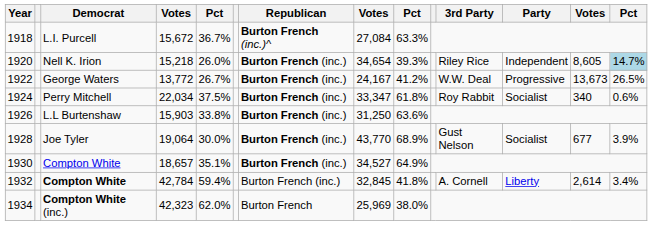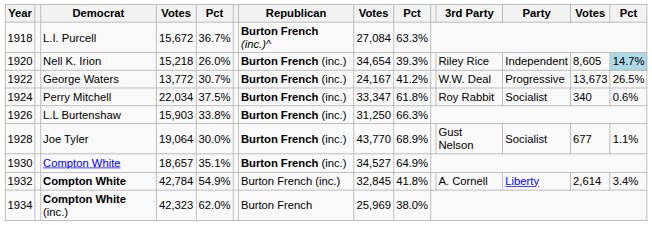 <table class="wikitable" style="margin:0.5em ; font-size:95%">
 <tr>
 <th>Year</th>
 <th></th>
 <th>Democrat</th>
 <th>Votes</th>
 <th>Pct</th>
 <th></th>
 <th>Republican</th>
 <th>Votes</th>
 <th>Pct</th>
 <th></th>
 <th>3rd Party</th>
 <th>Party</th>
 <th>Votes</th>
 <th>Pct</th>
 </tr>
 <tr>
 <td>1918</td>
 <td></td>
 <td>L.I. Purcell</td>
 <td>15,672</td>
 <td>36.7%</td>
 <td></td>
 <td><strong>Burton French</strong> <em>(inc.)</em>^</td>
 <td>27,084</td>
 <td>63.3%</td>
 </tr>
 <tr>
 <td>1920</td>
 <td></td>
 <td>Nell K. Irion</td>
 <td>15,218</td>
 <td>26.0%</td>
 <td></td>
 <td><strong>Burton French</strong> (inc.)</td>
 <td>34,654</td>
 <td>39.3%</td>
 <td></td>
 <td>Riley Rice</td>
 <td>Independent</td>
 <td>8,605</td>
 <td style="background: lightblue;">14.7%</td>
 </tr>
 <tr>
 <td>1922</td>
 <td></td>
 <td>George Waters</td>
 <td>13,772</td>
-<td>26.7%</td>
+<td>30.7%</td>
 <td></td>
 <td><strong>Burton French</strong> (inc.)</td>
 <td>24,167</td>
 <td>41.2%</td>
 <td></td>
 <td>W.W. Deal</td>
 <td>Progressive</td>
 <td>13,673</td>
 <td>26.5%</td>
 </tr>
 <tr>
 <td>1924</td>
 <td></td>
 <td>Perry Mitchell</td>
 <td>22,034</td>
 <td>37.5%</td>
 <td></td>
 <td><strong>Burton French</strong> (inc.)</td>
 <td>33,347</td>
 <td>61.8%</td>
 <td></td>
 <td>Roy Rabbit</td>
 <td>Socialist</td>
 <td>340</td>
 <td>0.6%</td>
 </tr>
 <tr>
 <td>1926</td>
 <td></td>
 <td>L.L Burtenshaw</td>
 <td>15,903</td>
 <td>33.8%</td>
 <td></td>
 <td><strong>Burton French</strong> (inc.)</td>
 <td>31,250</td>
-<td>63.6%</td>
+<td>66.3%</td>
 </tr>
 <tr>
 <td>1928</td>
 <td></td>
 <td>Joe Tyler</td>
 <td>19,064</td>
 <td>30.0%</td>
 <td></td>
 <td><strong>Burton French</strong> (inc.)</td>
 <td>43,770</td>
 <td>68.9%</td>
 <td></td>
 <td>Gust Nelson</td>
 <td>Socialist</td>
 <td>677</td>
-<td>3.9%</td>
+<td>1.1%</td>
 </tr>
 <tr>
 <td>1930</td>
 <td></td>
 <td><a href='#'>Compton White</a></td>
 <td>18,657</td>
 <td>35.1%</td>
 <td></td>
 <td><strong>Burton French</strong> (inc.)</td>
 <td>34,527</td>
 <td>64.9%</td>
 </tr>
 <tr>
 <td>1932</td>
 <td></td>
 <td><strong>Compton White</strong></td>
 <td>42,784</td>
-<td>59.4%</td>
+<td>54.9%</td>
 <td></td>
 <td>Burton French (inc.)</td>
 <td>32,845</td>
 <td>41.8%</td>
 <td></td>
 <td>A. Cornell</td>
 <td><a href='#'>Liberty</a></td>
 <td>2,614</td>
 <td>3.4%</td>
 </tr>
 <tr>
 <td>1934</td>
 <td></td>
 <td><strong>Compton White</strong> (inc.)</td>
 <td>42,323</td>
 <td>62.0%</td>
 <td></td>
 <td>Burton French</td>
 <td>25,969</td>
 <td>38.0%</td>
 </tr>
 </table>
